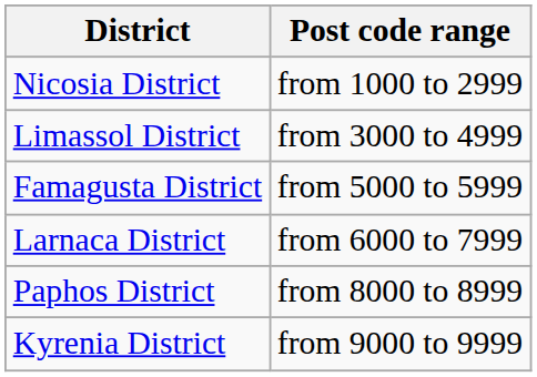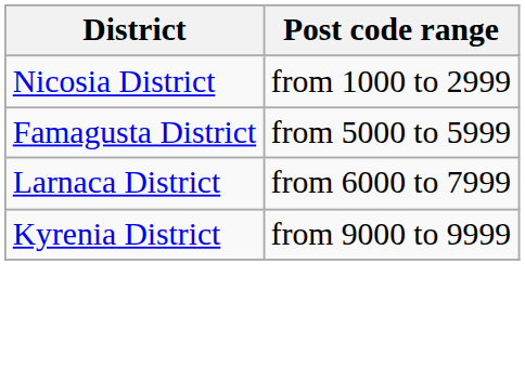 <table class="wikitable">
 <tr>
 <th>District</th>
 <th>Post code range</th>
 </tr>
 <tr>
 <td><a href='#'>Nicosia District</a></td>
 <td>from 1000 to 2999</td>
 </tr>
 <tr>
-<td><a href='#'>Limassol District</a></td>
-<td>from 3000 to 4999</td>
-</tr>
-<tr>
 <td><a href='#'>Famagusta District</a></td>
 <td>from 5000 to 5999</td>
 </tr>
 <tr>
 <td><a href='#'>Larnaca District</a></td>
 <td>from 6000 to 7999</td>
 </tr>
 <tr>
-<td><a href='#'>Paphos District</a></td>
-<td>from 8000 to 8999</td>
-</tr>
-<tr>
 <td><a href='#'>Kyrenia District</a></td>
 <td>from 9000 to 9999</td>
 </tr>
 </table>
